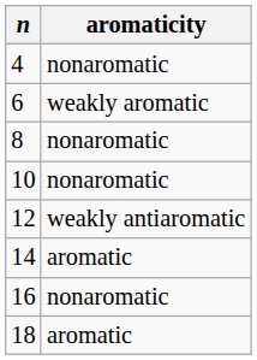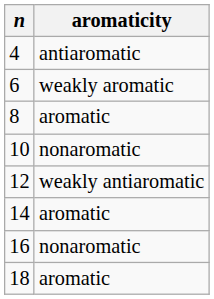 <table class="wikitable floatright">
 <tr>
 <th><em>n</em></th>
 <th>aromaticity</th>
 </tr>
 <tr>
 <td>4</td>
-<td>nonaromatic</td>
+<td>antiaromatic</td>
 </tr>
 <tr>
 <td>6</td>
 <td>weakly aromatic</td>
 </tr>
 <tr>
 <td>8</td>
-<td>nonaromatic</td>
+<td>aromatic</td>
 </tr>
 <tr>
 <td>10</td>
 <td>nonaromatic</td>
 </tr>
 <tr>
 <td>12</td>
 <td>weakly antiaromatic</td>
 </tr>
 <tr>
 <td>14</td>
 <td>aromatic</td>
 </tr>
 <tr>
 <td>16</td>
 <td>nonaromatic</td>
 </tr>
 <tr>
 <td>18</td>
 <td>aromatic</td>
 </tr>
 </table>
